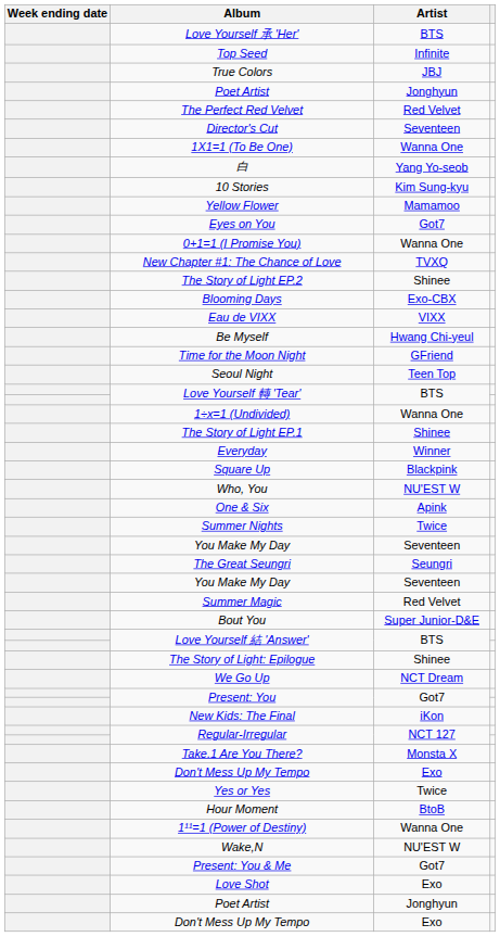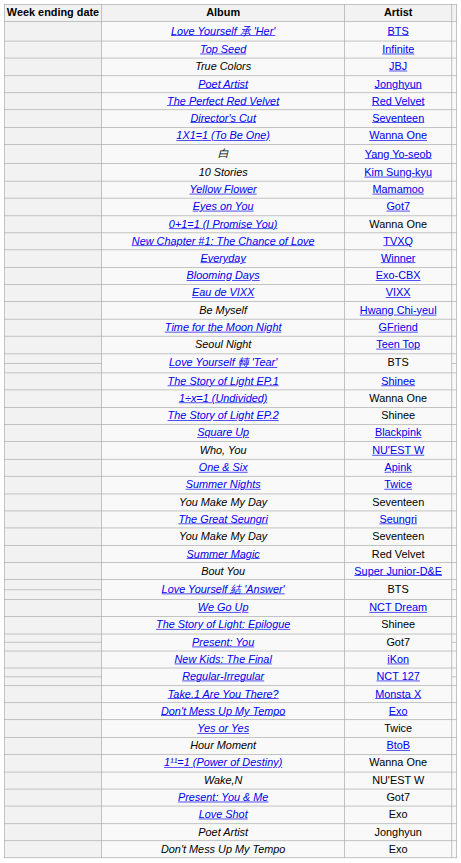 <table class="wikitable sortable plainrowheaders" style="text-align:center">
 <tr>
 <th scope="col">Week ending date</th>
 <th scope="col" width="350">Album</th>
 <th scope="col" width="150">Artist</th>
 <th scope="col" class="unsortable"></th>
 </tr>
 <tr>
 <th scope="row"></th>
 <td><em><a href='#'>Love Yourself 承 'Her'</a></em></td>
 <td><a href='#'>BTS</a></td>
 <td></td>
 </tr>
 <tr>
 <th scope="row"></th>
 <td><em><a href='#'>Top Seed</a></em></td>
 <td><a href='#'>Infinite</a></td>
 <td></td>
 </tr>
 <tr>
 <th scope="row"></th>
 <td><em>True Colors</em></td>
 <td><a href='#'>JBJ</a></td>
 <td></td>
 </tr>
 <tr>
 <th scope="row"></th>
 <td><em><a href='#'>Poet  Artist</a></em></td>
 <td><a href='#'>Jonghyun</a></td>
 <td></td>
 </tr>
 <tr>
 <th scope="row"></th>
 <td><em><a href='#'>The Perfect Red Velvet</a></em></td>
 <td><a href='#'>Red Velvet</a></td>
 <td></td>
 </tr>
 <tr>
 <th scope="row"></th>
 <td><em><a href='#'>Director's Cut</a></em></td>
 <td><a href='#'>Seventeen</a></td>
 <td></td>
 </tr>
 <tr>
 <th scope="row"></th>
 <td><em><a href='#'>1X1=1 (To Be One)</a></em></td>
 <td><a href='#'>Wanna One</a></td>
 <td></td>
 </tr>
 <tr>
 <th scope="row"></th>
 <td><em>白</em></td>
 <td><a href='#'>Yang Yo-seob</a></td>
 <td></td>
 </tr>
 <tr>
 <th scope="row"></th>
 <td><em>10 Stories</em></td>
 <td><a href='#'>Kim Sung-kyu</a></td>
 <td></td>
 </tr>
 <tr>
 <th scope="row"></th>
 <td><em><a href='#'>Yellow Flower</a></em></td>
 <td><a href='#'>Mamamoo</a></td>
 <td></td>
 </tr>
 <tr>
 <th scope="row"></th>
 <td><em><a href='#'>Eyes on You</a></em></td>
 <td><a href='#'>Got7</a></td>
 <td></td>
 </tr>
 <tr>
 <th scope="row"></th>
 <td><em><a href='#'>0+1=1 (I Promise You)</a></em></td>
 <td>Wanna One</td>
 <td></td>
 </tr>
 <tr>
 <th scope="row"></th>
 <td><em><a href='#'>New Chapter #1: The Chance of Love</a></em></td>
 <td><a href='#'>TVXQ</a></td>
 <td></td>
 </tr>
 <tr>
 <th scope="row"></th>
-<td><em><a href='#'>The Story of Light EP.2</a></em></td>
-<td>Shinee</td>
+<td><em><a href='#'>Everyday</a></em></td>
+<td><a href='#'>Winner</a></td>
 <td></td>
 </tr>
 <tr>
 <th scope="row"></th>
 <td><em><a href='#'>Blooming Days</a></em></td>
 <td><a href='#'>Exo-CBX</a></td>
 <td></td>
 </tr>
 <tr>
 <th scope="row"></th>
 <td><em><a href='#'>Eau de VIXX</a></em></td>
 <td><a href='#'>VIXX</a></td>
 <td></td>
 </tr>
 <tr>
 <th scope="row"></th>
 <td><em>Be Myself</em></td>
 <td><a href='#'>Hwang Chi-yeul</a></td>
 <td></td>
 </tr>
 <tr>
 <th scope="row"></th>
 <td><em><a href='#'>Time for the Moon Night</a></em></td>
 <td><a href='#'>GFriend</a></td>
 <td></td>
 </tr>
 <tr>
 <th scope="row"></th>
 <td><em>Seoul Night</em></td>
 <td><a href='#'>Teen Top</a></td>
 <td></td>
 </tr>
 <tr>
 <th scope="row"></th>
 <td rowspan="2"><em><a href='#'>Love Yourself 轉 'Tear'</a></em></td>
 <td rowspan="2">BTS</td>
 <td></td>
 </tr>
 <tr>
 <th scope="row"></th>
 <td></td>
 </tr>
 <tr>
 <th scope="row"></th>
+<td><em><a href='#'>The Story of Light EP.1</a></em></td>
+<td><a href='#'>Shinee</a></td>
+<td></td>
+</tr>
+<tr>
+<th scope="row"></th>
 <td><em><a href='#'>1÷x=1 (Undivided)</a></em></td>
 <td>Wanna One</td>
 <td></td>
 </tr>
 <tr>
 <th scope="row"></th>
-<td><em><a href='#'>The Story of Light EP.1</a></em></td>
-<td><a href='#'>Shinee</a></td>
-<td></td>
-</tr>
-<tr>
-<th scope="row"></th>
-<td><em><a href='#'>Everyday</a></em></td>
-<td><a href='#'>Winner</a></td>
+<td><em><a href='#'>The Story of Light EP.2</a></em></td>
+<td>Shinee</td>
 <td></td>
 </tr>
 <tr>
 <th scope="row"></th>
 <td><em><a href='#'>Square Up</a></em></td>
 <td><a href='#'>Blackpink</a></td>
 <td></td>
 </tr>
 <tr>
 <th scope="row"></th>
 <td><em>Who, You</em></td>
 <td><a href='#'>NU'EST W</a></td>
 <td></td>
 </tr>
 <tr>
 <th scope="row"></th>
 <td><em><a href='#'>One & Six</a></em></td>
 <td><a href='#'>Apink</a></td>
 <td></td>
 </tr>
 <tr>
 <th scope="row"></th>
 <td><em><a href='#'>Summer Nights</a></em></td>
 <td><a href='#'>Twice</a></td>
 <td></td>
 </tr>
 <tr>
 <th scope="row"></th>
 <td><em>You Make My Day</em></td>
 <td>Seventeen</td>
 <td></td>
 </tr>
 <tr>
 <th scope="row"></th>
 <td><em><a href='#'>The Great Seungri</a></em></td>
 <td><a href='#'>Seungri</a></td>
 <td></td>
 </tr>
 <tr>
 <th scope="row"></th>
 <td><em>You Make My Day</em></td>
 <td>Seventeen</td>
 <td></td>
 </tr>
 <tr>
 <th scope="row"></th>
 <td><em><a href='#'>Summer Magic</a></em></td>
 <td>Red Velvet</td>
 <td></td>
 </tr>
 <tr>
 <th scope="row"></th>
 <td><em>Bout You</em></td>
 <td><a href='#'>Super Junior-D&E</a></td>
 <td></td>
 </tr>
 <tr>
 <th scope="row"></th>
 <td rowspan="2"><em><a href='#'>Love Yourself 結 'Answer'</a></em></td>
 <td rowspan="2">BTS</td>
 <td></td>
 </tr>
 <tr>
 <th scope="row"></th>
 <td></td>
 </tr>
 <tr>
 <th scope="row"></th>
-<td><em><a href='#'>The Story of Light: Epilogue</a></em></td>
-<td>Shinee</td>
+<td><em><a href='#'>We Go Up</a></em></td>
+<td><a href='#'>NCT Dream</a></td>
 <td></td>
 </tr>
 <tr>
 <th scope="row"></th>
-<td><em><a href='#'>We Go Up</a></em></td>
-<td><a href='#'>NCT Dream</a></td>
+<td><em><a href='#'>The Story of Light: Epilogue</a></em></td>
+<td>Shinee</td>
 <td></td>
 </tr>
 <tr>
 <th scope="row"></th>
 <td rowspan="2"><em><a href='#'>Present: You</a></em></td>
 <td rowspan="2">Got7</td>
 <td></td>
 </tr>
 <tr>
 <th scope="row"></th>
 <td></td>
 </tr>
 <tr>
 <th scope="row"></th>
 <td><em><a href='#'>New Kids: The Final</a></em></td>
 <td><a href='#'>iKon</a></td>
 <td></td>
 </tr>
 <tr>
 <th scope="row"></th>
 <td rowspan="2"><em><a href='#'>Regular-Irregular</a></em></td>
 <td rowspan="2"><a href='#'>NCT 127</a></td>
 <td></td>
 </tr>
 <tr>
 <th scope="row"></th>
 <td></td>
 </tr>
 <tr>
 <th scope="row"></th>
 <td><em><a href='#'>Take.1 Are You There?</a></em></td>
 <td><a href='#'>Monsta X</a></td>
 <td></td>
 </tr>
 <tr>
 <th scope="row"></th>
 <td><em><a href='#'>Don't Mess Up My Tempo</a></em></td>
 <td><a href='#'>Exo</a></td>
 <td></td>
 </tr>
 <tr>
 <th scope="row"></th>
 <td><em><a href='#'>Yes or Yes</a></em></td>
 <td>Twice</td>
 <td></td>
 </tr>
 <tr>
 <th scope="row"></th>
 <td><em>Hour Moment</em></td>
 <td><a href='#'>BtoB</a></td>
 <td></td>
 </tr>
 <tr>
 <th scope="row"></th>
 <td><em><a href='#'>1¹¹=1 (Power of Destiny)</a></em></td>
 <td>Wanna One</td>
 <td></td>
 </tr>
 <tr>
 <th scope="row"></th>
 <td><em>Wake,N</em></td>
 <td>NU'EST W</td>
 <td></td>
 </tr>
 <tr>
 <th scope="row"></th>
 <td><em><a href='#'>Present: You & Me</a></em></td>
 <td>Got7</td>
 <td></td>
 </tr>
 <tr>
 <th scope="row"></th>
 <td><em><a href='#'>Love Shot</a></em></td>
 <td>Exo</td>
 <td></td>
 </tr>
 <tr>
 <th scope="row"></th>
 <td><em>Poet  Artist</em></td>
 <td>Jonghyun</td>
 <td></td>
 </tr>
 <tr>
 <th scope="row"></th>
 <td><em>Don't Mess Up My Tempo</em></td>
 <td>Exo</td>
 <td></td>
 </tr>
 </table>
